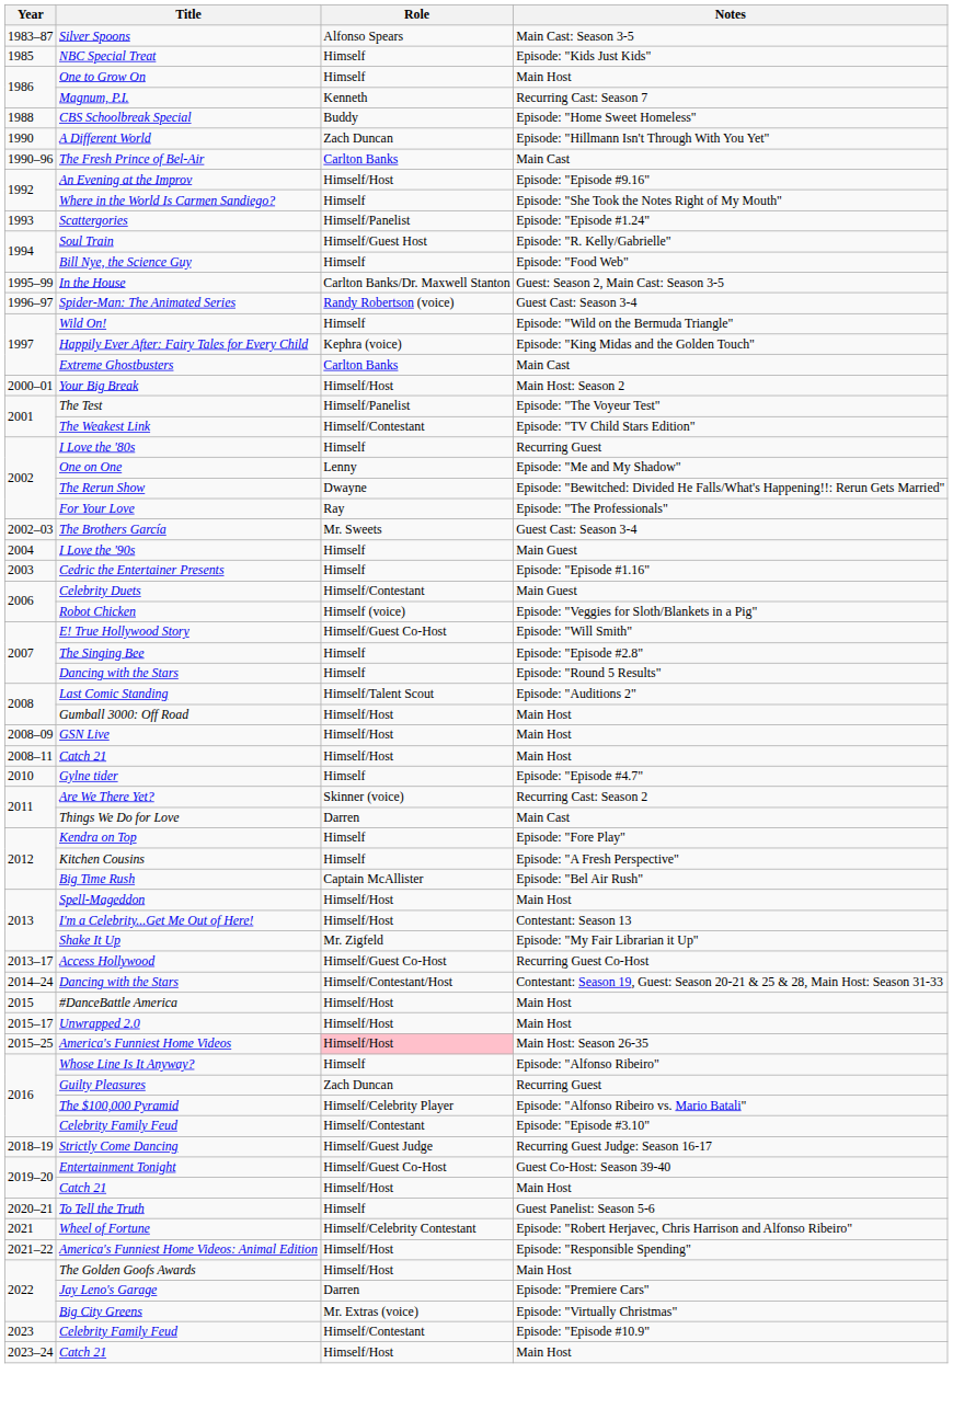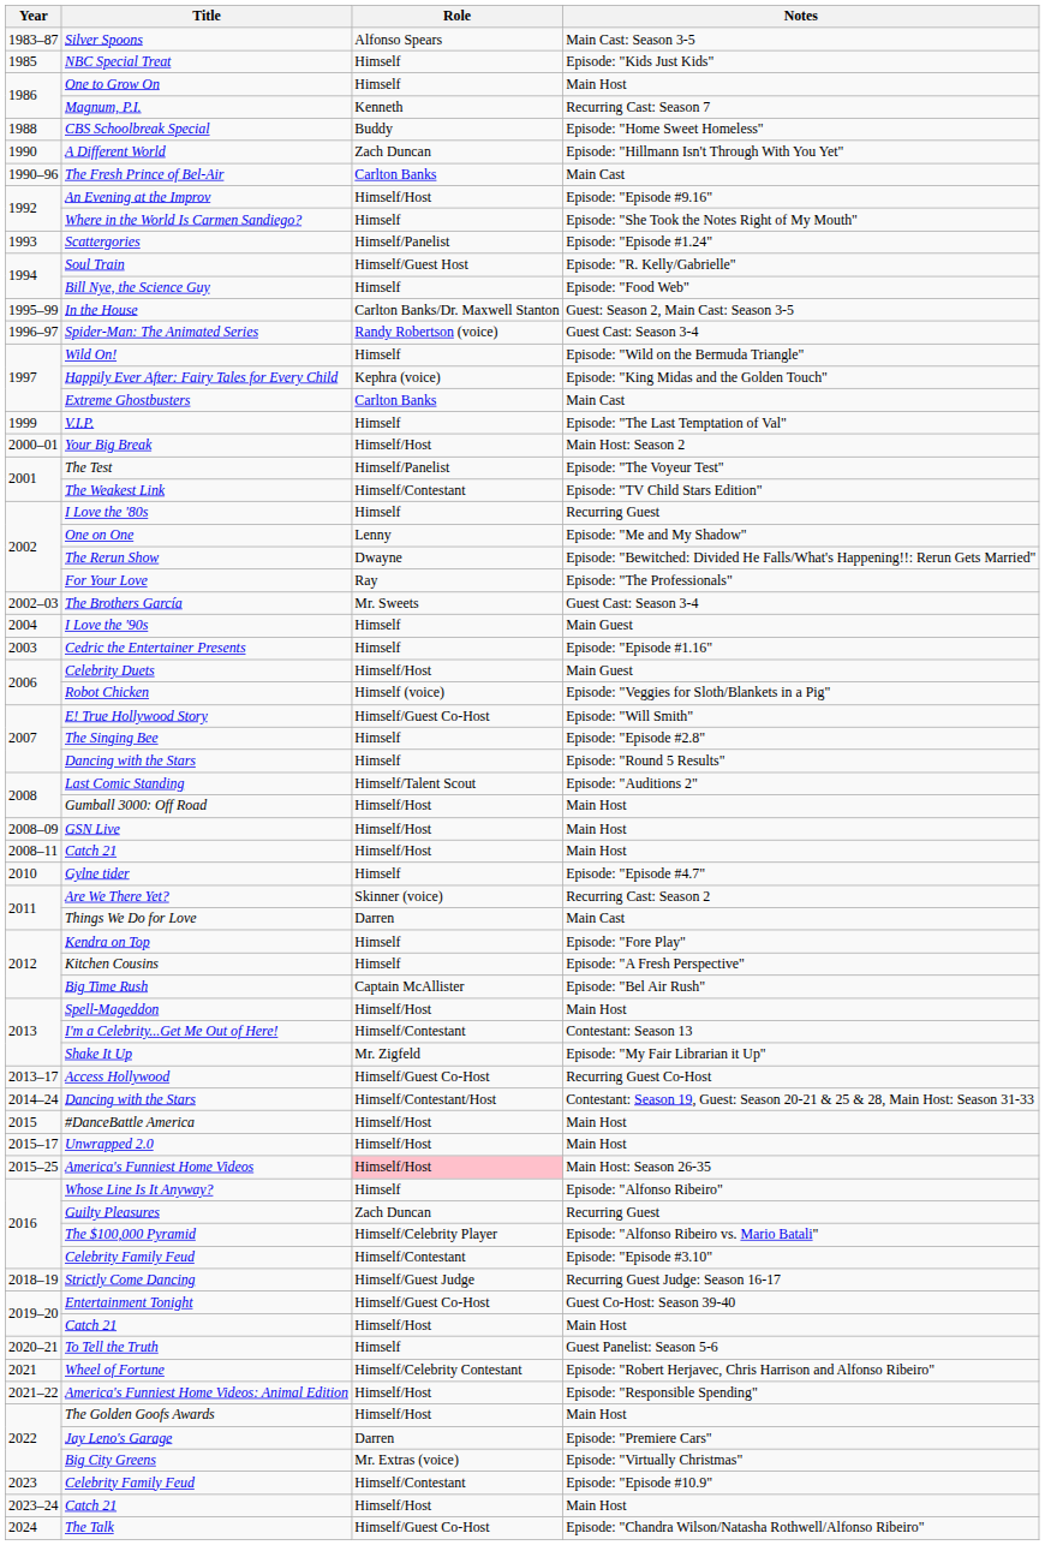 <table class="wikitable plainrowheaders sortable" style="margin-right: 0;">
 <tr>
 <th>Year</th>
 <th>Title</th>
 <th>Role</th>
 <th>Notes</th>
 </tr>
 <tr>
 <td>1983–87</td>
 <td><em><a href='#'>Silver Spoons</a></em></td>
 <td>Alfonso Spears</td>
 <td>Main Cast: Season 3-5</td>
 </tr>
 <tr>
 <td>1985</td>
 <td><em><a href='#'>NBC Special Treat</a></em></td>
 <td>Himself</td>
 <td>Episode: "Kids Just Kids"</td>
 </tr>
 <tr>
 <td rowspan="2">1986</td>
 <td><em><a href='#'>One to Grow On</a></em></td>
 <td>Himself</td>
 <td>Main Host</td>
 </tr>
 <tr>
 <td><em><a href='#'>Magnum, P.I.</a></em></td>
 <td>Kenneth</td>
 <td>Recurring Cast: Season 7</td>
 </tr>
 <tr>
 <td>1988</td>
 <td><em><a href='#'>CBS Schoolbreak Special</a></em></td>
 <td>Buddy</td>
 <td>Episode: "Home Sweet Homeless"</td>
 </tr>
 <tr>
 <td>1990</td>
 <td><em><a href='#'>A Different World</a></em></td>
 <td>Zach Duncan</td>
 <td>Episode: "Hillmann Isn't Through With You Yet"</td>
 </tr>
 <tr>
 <td>1990–96</td>
 <td><em><a href='#'>The Fresh Prince of Bel-Air</a></em></td>
 <td><a href='#'>Carlton Banks</a></td>
 <td>Main Cast</td>
 </tr>
 <tr>
 <td rowspan="2">1992</td>
 <td><em><a href='#'>An Evening at the Improv</a></em></td>
 <td>Himself/Host</td>
 <td>Episode: "Episode #9.16"</td>
 </tr>
 <tr>
 <td><em><a href='#'>Where in the World Is Carmen Sandiego?</a></em></td>
 <td>Himself</td>
 <td>Episode: "She Took the Notes Right of My Mouth"</td>
 </tr>
 <tr>
 <td>1993</td>
 <td><em><a href='#'>Scattergories</a></em></td>
 <td>Himself/Panelist</td>
 <td>Episode: "Episode #1.24"</td>
 </tr>
 <tr>
 <td rowspan="2">1994</td>
 <td><em><a href='#'>Soul Train</a></em></td>
 <td>Himself/Guest Host</td>
 <td>Episode: "R. Kelly/Gabrielle"</td>
 </tr>
 <tr>
 <td><em><a href='#'>Bill Nye, the Science Guy</a></em></td>
 <td>Himself</td>
 <td>Episode: "Food Web"</td>
 </tr>
 <tr>
 <td>1995–99</td>
 <td><em><a href='#'>In the House</a></em></td>
 <td>Carlton Banks/Dr. Maxwell Stanton</td>
 <td>Guest: Season 2, Main Cast: Season 3-5</td>
 </tr>
 <tr>
 <td>1996–97</td>
 <td><em><a href='#'>Spider-Man: The Animated Series</a></em></td>
 <td><a href='#'>Randy Robertson</a> (voice)</td>
 <td>Guest Cast: Season 3-4</td>
 </tr>
 <tr>
 <td rowspan="3">1997</td>
 <td><em><a href='#'>Wild On!</a></em></td>
 <td>Himself</td>
 <td>Episode: "Wild on the Bermuda Triangle"</td>
 </tr>
 <tr>
 <td><em><a href='#'>Happily Ever After: Fairy Tales for Every Child</a></em></td>
 <td>Kephra (voice)</td>
 <td>Episode: "King Midas and the Golden Touch"</td>
 </tr>
 <tr>
 <td><em><a href='#'>Extreme Ghostbusters</a></em></td>
 <td><a href='#'>Carlton Banks</a></td>
 <td>Main Cast</td>
 </tr>
 <tr>
+<td>1999</td>
+<td><em><a href='#'>V.I.P.</a></em></td>
+<td>Himself</td>
+<td>Episode: "The Last Temptation of Val"</td>
+</tr>
+<tr>
 <td>2000–01</td>
 <td><em><a href='#'>Your Big Break</a></em></td>
 <td>Himself/Host</td>
 <td>Main Host: Season 2</td>
 </tr>
 <tr>
 <td rowspan="2">2001</td>
 <td><em>The Test</em></td>
 <td>Himself/Panelist</td>
 <td>Episode: "The Voyeur Test"</td>
 </tr>
 <tr>
 <td><em><a href='#'>The Weakest Link</a></em></td>
 <td>Himself/Contestant</td>
 <td>Episode: "TV Child Stars Edition"</td>
 </tr>
 <tr>
 <td rowspan="4">2002</td>
 <td><em><a href='#'>I Love the '80s</a></em></td>
 <td>Himself</td>
 <td>Recurring Guest</td>
 </tr>
 <tr>
 <td><em><a href='#'>One on One</a></em></td>
 <td>Lenny</td>
 <td>Episode: "Me and My Shadow"</td>
 </tr>
 <tr>
 <td><em><a href='#'>The Rerun Show</a></em></td>
 <td>Dwayne</td>
 <td>Episode: "Bewitched: Divided He Falls/What's Happening!!: Rerun Gets Married"</td>
 </tr>
 <tr>
 <td><em><a href='#'>For Your Love</a></em></td>
 <td>Ray</td>
 <td>Episode: "The Professionals"</td>
 </tr>
 <tr>
 <td>2002–03</td>
 <td><em><a href='#'>The Brothers García</a></em></td>
 <td>Mr. Sweets</td>
 <td>Guest Cast: Season 3-4</td>
 </tr>
 <tr>
 <td>2004</td>
 <td><em><a href='#'>I Love the '90s</a></em></td>
 <td>Himself</td>
 <td>Main Guest</td>
 </tr>
 <tr>
 <td>2003</td>
 <td><em><a href='#'>Cedric the Entertainer Presents</a></em></td>
 <td>Himself</td>
 <td>Episode: "Episode #1.16"</td>
 </tr>
 <tr>
 <td rowspan="2">2006</td>
 <td><em><a href='#'>Celebrity Duets</a></em></td>
-<td>Himself/Contestant</td>
+<td>Himself/Host</td>
 <td>Main Guest</td>
 </tr>
 <tr>
 <td><em><a href='#'>Robot Chicken</a></em></td>
 <td>Himself (voice)</td>
 <td>Episode: "Veggies for Sloth/Blankets in a Pig"</td>
 </tr>
 <tr>
 <td rowspan="3">2007</td>
 <td><em><a href='#'>E! True Hollywood Story</a></em></td>
 <td>Himself/Guest Co-Host</td>
 <td>Episode: "Will Smith"</td>
 </tr>
 <tr>
 <td><em><a href='#'>The Singing Bee</a></em></td>
 <td>Himself</td>
 <td>Episode: "Episode #2.8"</td>
 </tr>
 <tr>
 <td><em><a href='#'>Dancing with the Stars</a></em></td>
 <td>Himself</td>
 <td>Episode: "Round 5 Results"</td>
 </tr>
 <tr>
 <td rowspan="2">2008</td>
 <td><em><a href='#'>Last Comic Standing</a></em></td>
 <td>Himself/Talent Scout</td>
 <td>Episode: "Auditions 2"</td>
 </tr>
 <tr>
 <td><em>Gumball 3000: Off Road</em></td>
 <td>Himself/Host</td>
 <td>Main Host</td>
 </tr>
 <tr>
 <td>2008–09</td>
 <td><em><a href='#'>GSN Live</a></em></td>
 <td>Himself/Host</td>
 <td>Main Host</td>
 </tr>
 <tr>
 <td>2008–11</td>
 <td><em><a href='#'>Catch 21</a></em></td>
 <td>Himself/Host</td>
 <td>Main Host</td>
 </tr>
 <tr>
 <td>2010</td>
 <td><em><a href='#'>Gylne tider</a></em></td>
 <td>Himself</td>
 <td>Episode: "Episode #4.7"</td>
 </tr>
 <tr>
 <td rowspan="2">2011</td>
 <td><em><a href='#'>Are We There Yet?</a></em></td>
 <td>Skinner (voice)</td>
 <td>Recurring Cast: Season 2</td>
 </tr>
 <tr>
 <td><em>Things We Do for Love</em></td>
 <td>Darren</td>
 <td>Main Cast</td>
 </tr>
 <tr>
 <td rowspan="3">2012</td>
 <td><em><a href='#'>Kendra on Top</a></em></td>
 <td>Himself</td>
 <td>Episode: "Fore Play"</td>
 </tr>
 <tr>
 <td><em>Kitchen Cousins</em></td>
 <td>Himself</td>
 <td>Episode: "A Fresh Perspective"</td>
 </tr>
 <tr>
 <td><em><a href='#'>Big Time Rush</a></em></td>
 <td>Captain McAllister</td>
 <td>Episode: "Bel Air Rush"</td>
 </tr>
 <tr>
 <td rowspan="3">2013</td>
 <td><em><a href='#'>Spell-Mageddon</a></em></td>
 <td>Himself/Host</td>
 <td>Main Host</td>
 </tr>
 <tr>
 <td><em><a href='#'>I'm a Celebrity...Get Me Out of Here!</a></em></td>
-<td>Himself/Host</td>
+<td>Himself/Contestant</td>
 <td>Contestant: Season 13</td>
 </tr>
 <tr>
 <td><em><a href='#'>Shake It Up</a></em></td>
 <td>Mr. Zigfeld</td>
 <td>Episode: "My Fair Librarian it Up"</td>
 </tr>
 <tr>
 <td>2013–17</td>
 <td><em><a href='#'>Access Hollywood</a></em></td>
 <td>Himself/Guest Co-Host</td>
 <td>Recurring Guest Co-Host</td>
 </tr>
 <tr>
 <td>2014–24</td>
 <td><em><a href='#'>Dancing with the Stars</a></em></td>
 <td>Himself/Contestant/Host</td>
 <td>Contestant: <a href='#'>Season 19</a>, Guest: Season 20-21 & 25 & 28, Main Host: Season 31-33</td>
 </tr>
 <tr>
 <td>2015</td>
 <td><em>#DanceBattle America</em></td>
 <td>Himself/Host</td>
 <td>Main Host</td>
 </tr>
 <tr>
 <td>2015–17</td>
 <td><em><a href='#'>Unwrapped 2.0</a></em></td>
 <td>Himself/Host</td>
 <td>Main Host</td>
 </tr>
 <tr>
 <td>2015–25</td>
 <td><em><a href='#'>America's Funniest Home Videos</a></em></td>
 <td style="background: pink;">Himself/Host</td>
 <td>Main Host: Season 26-35</td>
 </tr>
 <tr>
 <td rowspan="4">2016</td>
 <td><em><a href='#'>Whose Line Is It Anyway?</a></em></td>
 <td>Himself</td>
 <td>Episode: "Alfonso Ribeiro"</td>
 </tr>
 <tr>
 <td><em><a href='#'>Guilty Pleasures</a></em></td>
 <td>Zach Duncan</td>
 <td>Recurring Guest</td>
 </tr>
 <tr>
 <td><em><a href='#'>The $100,000 Pyramid</a></em></td>
 <td>Himself/Celebrity Player</td>
 <td>Episode: "Alfonso Ribeiro vs. <a href='#'>Mario Batali</a>"</td>
 </tr>
 <tr>
 <td><em><a href='#'>Celebrity Family Feud</a></em></td>
 <td>Himself/Contestant</td>
 <td>Episode: "Episode #3.10"</td>
 </tr>
 <tr>
 <td>2018–19</td>
 <td><em><a href='#'>Strictly Come Dancing</a></em></td>
 <td>Himself/Guest Judge</td>
 <td>Recurring Guest Judge: Season 16-17</td>
 </tr>
 <tr>
 <td rowspan="2">2019–20</td>
 <td><em><a href='#'>Entertainment Tonight</a></em></td>
 <td>Himself/Guest Co-Host</td>
 <td>Guest Co-Host: Season 39-40</td>
 </tr>
 <tr>
 <td><em><a href='#'>Catch 21</a></em></td>
 <td>Himself/Host</td>
 <td>Main Host</td>
 </tr>
 <tr>
 <td>2020–21</td>
 <td><em><a href='#'>To Tell the Truth</a></em></td>
 <td>Himself</td>
 <td>Guest Panelist: Season 5-6</td>
 </tr>
 <tr>
 <td>2021</td>
 <td><em><a href='#'>Wheel of Fortune</a></em></td>
 <td>Himself/Celebrity Contestant</td>
 <td>Episode: "Robert Herjavec, Chris Harrison and Alfonso Ribeiro"</td>
 </tr>
 <tr>
 <td>2021–22</td>
 <td><em><a href='#'>America's Funniest Home Videos: Animal Edition</a></em></td>
 <td>Himself/Host</td>
 <td>Episode: "Responsible Spending"</td>
 </tr>
 <tr>
 <td rowspan="3">2022</td>
 <td><em>The Golden Goofs Awards</em></td>
 <td>Himself/Host</td>
 <td>Main Host</td>
 </tr>
 <tr>
 <td><em><a href='#'>Jay Leno's Garage</a></em></td>
 <td>Darren</td>
 <td>Episode: "Premiere Cars"</td>
 </tr>
 <tr>
 <td><em><a href='#'>Big City Greens</a></em></td>
 <td>Mr. Extras (voice)</td>
 <td>Episode: "Virtually Christmas"</td>
 </tr>
 <tr>
 <td>2023</td>
 <td><em><a href='#'>Celebrity Family Feud</a></em></td>
 <td>Himself/Contestant</td>
 <td>Episode: "Episode #10.9"</td>
 </tr>
 <tr>
 <td>2023–24</td>
 <td><em><a href='#'>Catch 21</a></em></td>
 <td>Himself/Host</td>
 <td>Main Host</td>
 </tr>
+<tr>
+<td>2024</td>
+<td><em><a href='#'>The Talk</a></em></td>
+<td>Himself/Guest Co-Host</td>
+<td>Episode: "Chandra Wilson/Natasha Rothwell/Alfonso Ribeiro"</td>
+</tr>
 </table>
